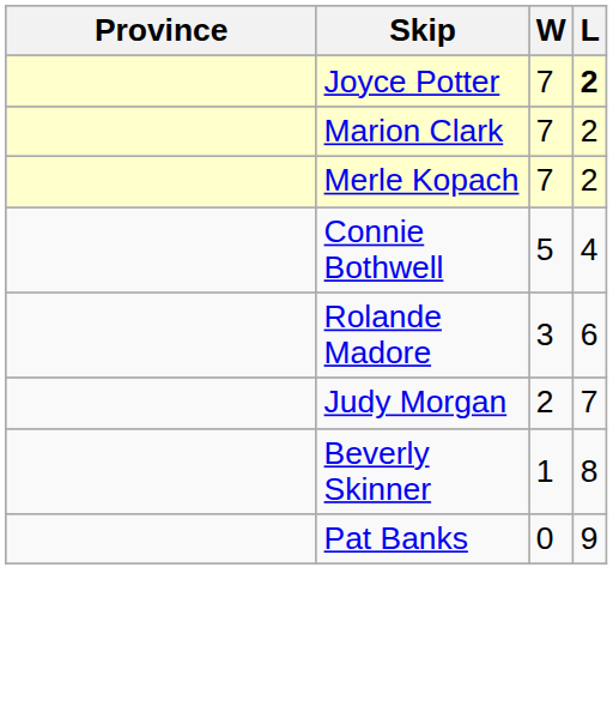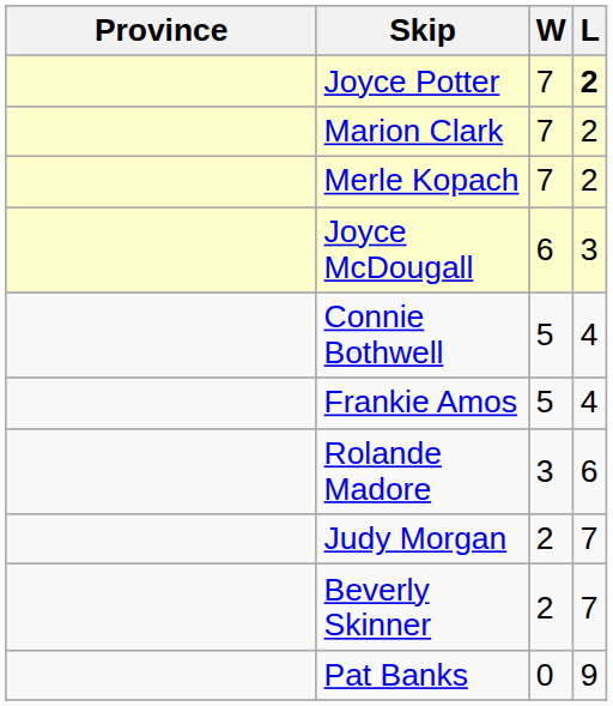 <table class=wikitable>
 <tr>
 <th width=150>Province</th>
 <th width=100>Skip</th>
 <th>W</th>
 <th>L</th>
 </tr>
 <tr bgcolor=#ffffcc>
 <td></td>
 <td><a href='#'>Joyce Potter</a></td>
 <td>7</td>
 <td><strong>2</strong></td>
 </tr>
 <tr bgcolor=#ffffcc>
 <td></td>
 <td><a href='#'>Marion Clark</a></td>
 <td>7</td>
 <td>2</td>
 </tr>
 <tr bgcolor=#ffffcc>
 <td></td>
 <td><a href='#'>Merle Kopach</a></td>
 <td>7</td>
 <td>2</td>
 </tr>
+<tr bgcolor=#ffffcc>
+<td></td>
+<td><a href='#'>Joyce McDougall</a></td>
+<td>6</td>
+<td>3</td>
+</tr>
 <tr>
 <td></td>
 <td><a href='#'>Connie Bothwell</a></td>
+<td>5</td>
+<td>4</td>
+</tr>
+<tr>
+<td></td>
+<td><a href='#'>Frankie Amos</a></td>
 <td>5</td>
 <td>4</td>
 </tr>
 <tr>
 <td></td>
 <td><a href='#'>Rolande Madore</a></td>
 <td>3</td>
 <td>6</td>
 </tr>
 <tr>
 <td></td>
 <td><a href='#'>Judy Morgan</a></td>
 <td>2</td>
 <td>7</td>
 </tr>
 <tr>
 <td></td>
 <td><a href='#'>Beverly Skinner</a></td>
-<td>1</td>
-<td>8</td>
+<td>2</td>
+<td>7</td>
 </tr>
 <tr>
 <td></td>
 <td><a href='#'>Pat Banks</a></td>
 <td>0</td>
 <td>9</td>
 </tr>
 </table>
